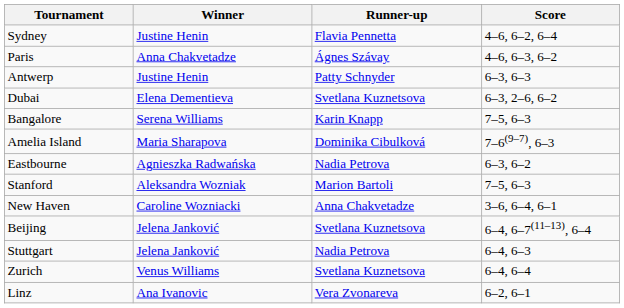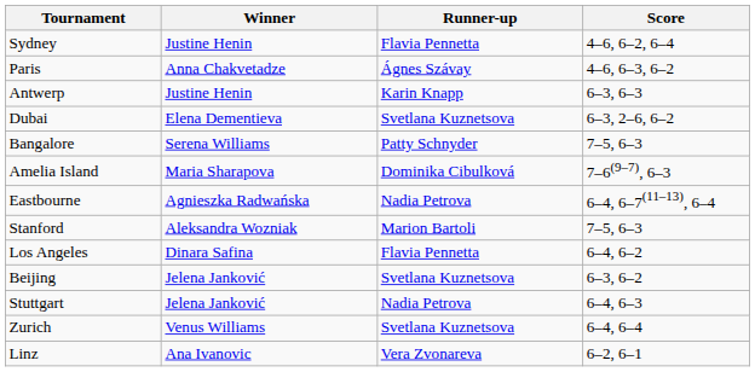 <table class="wikitable">
 <tr>
 <th width="150">Tournament</th>
 <th width="210">Winner</th>
 <th width="200">Runner-up</th>
 <th width="160">Score</th>
 </tr>
 <tr>
 <td>Sydney</td>
 <td> <a href='#'>Justine Henin</a></td>
 <td> <a href='#'>Flavia Pennetta</a></td>
 <td>4–6, 6–2, 6–4</td>
 </tr>
 <tr>
 <td>Paris</td>
 <td> <a href='#'>Anna Chakvetadze</a></td>
 <td> <a href='#'>Ágnes Szávay</a></td>
 <td>4–6, 6–3, 6–2</td>
 </tr>
 <tr>
 <td>Antwerp</td>
 <td> <a href='#'>Justine Henin</a></td>
-<td> <a href='#'>Patty Schnyder</a></td>
+<td> <a href='#'>Karin Knapp</a></td>
 <td>6–3, 6–3</td>
 </tr>
 <tr>
 <td>Dubai</td>
 <td> <a href='#'>Elena Dementieva</a></td>
 <td> <a href='#'>Svetlana Kuznetsova</a></td>
 <td>6–3, 2–6, 6–2</td>
 </tr>
 <tr>
 <td>Bangalore</td>
 <td> <a href='#'>Serena Williams</a></td>
-<td> <a href='#'>Karin Knapp</a></td>
+<td> <a href='#'>Patty Schnyder</a></td>
 <td>7–5, 6–3</td>
 </tr>
 <tr>
 <td>Amelia Island</td>
 <td> <a href='#'>Maria Sharapova</a></td>
 <td> <a href='#'>Dominika Cibulková</a></td>
 <td>7–6<sup>(9–7)</sup>, 6–3</td>
 </tr>
 <tr>
 <td>Eastbourne</td>
 <td> <a href='#'>Agnieszka Radwańska</a></td>
 <td> <a href='#'>Nadia Petrova</a></td>
-<td>6–3, 6–2</td>
+<td>6–4, 6–7<sup>(11–13)</sup>, 6–4</td>
 </tr>
 <tr>
 <td>Stanford</td>
 <td> <a href='#'>Aleksandra Wozniak</a></td>
 <td> <a href='#'>Marion Bartoli</a></td>
 <td>7–5, 6–3</td>
 </tr>
 <tr>
-<td>New Haven</td>
-<td> <a href='#'>Caroline Wozniacki</a></td>
-<td> <a href='#'>Anna Chakvetadze</a></td>
-<td>3–6, 6–4, 6–1</td>
+<td>Los Angeles</td>
+<td> <a href='#'>Dinara Safina</a></td>
+<td> <a href='#'>Flavia Pennetta</a></td>
+<td>6–4, 6–2</td>
 </tr>
 <tr>
 <td>Beijing</td>
 <td> <a href='#'>Jelena Janković</a></td>
 <td> <a href='#'>Svetlana Kuznetsova</a></td>
-<td>6–4, 6–7<sup>(11–13)</sup>, 6–4</td>
+<td>6–3, 6–2</td>
 </tr>
 <tr>
 <td>Stuttgart</td>
 <td> <a href='#'>Jelena Janković</a></td>
 <td> <a href='#'>Nadia Petrova</a></td>
 <td>6–4, 6–3</td>
 </tr>
 <tr>
 <td>Zurich</td>
 <td> <a href='#'>Venus Williams</a></td>
 <td> <a href='#'>Svetlana Kuznetsova</a></td>
 <td>6–4, 6–4</td>
 </tr>
 <tr>
 <td>Linz</td>
 <td> <a href='#'>Ana Ivanovic</a></td>
 <td> <a href='#'>Vera Zvonareva</a></td>
 <td>6–2, 6–1</td>
 </tr>
 </table>
